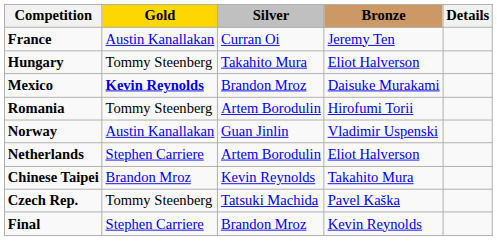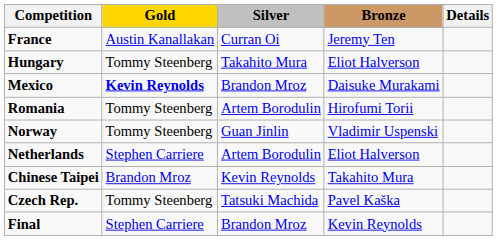 <table class="wikitable">
 <tr>
 <th>Competition</th>
 <td align=center bgcolor=gold><strong>Gold</strong></td>
 <td align=center bgcolor=silver><strong>Silver</strong></td>
 <td align=center bgcolor=cc9966><strong>Bronze</strong></td>
 <th>Details</th>
 </tr>
 <tr>
 <td><strong>France</strong></td>
 <td> <a href='#'>Austin Kanallakan</a></td>
 <td> <a href='#'>Curran Oi</a></td>
 <td> <a href='#'>Jeremy Ten</a></td>
 <td></td>
 </tr>
 <tr>
 <td><strong>Hungary</strong></td>
 <td> Tommy Steenberg</td>
 <td> <a href='#'>Takahito Mura</a></td>
 <td> <a href='#'>Eliot Halverson</a></td>
 <td></td>
 </tr>
 <tr>
 <td><strong>Mexico</strong></td>
 <td><strong> <a href='#'>Kevin Reynolds</a></strong></td>
 <td> <a href='#'>Brandon Mroz</a></td>
 <td> <a href='#'>Daisuke Murakami</a></td>
 <td></td>
 </tr>
 <tr>
 <td><strong>Romania</strong></td>
 <td> Tommy Steenberg</td>
 <td> <a href='#'>Artem Borodulin</a></td>
 <td> <a href='#'>Hirofumi Torii</a></td>
 <td></td>
 </tr>
 <tr>
 <td><strong>Norway</strong></td>
-<td> <a href='#'>Austin Kanallakan</a></td>
+<td> Tommy Steenberg</td>
 <td> <a href='#'>Guan Jinlin</a></td>
 <td> <a href='#'>Vladimir Uspenski</a></td>
 <td></td>
 </tr>
 <tr>
 <td><strong>Netherlands</strong></td>
 <td> <a href='#'>Stephen Carriere</a></td>
 <td> <a href='#'>Artem Borodulin</a></td>
 <td> <a href='#'>Eliot Halverson</a></td>
 <td></td>
 </tr>
 <tr>
 <td><strong>Chinese Taipei</strong></td>
 <td> <a href='#'>Brandon Mroz</a></td>
 <td> <a href='#'>Kevin Reynolds</a></td>
 <td> <a href='#'>Takahito Mura</a></td>
 <td></td>
 </tr>
 <tr>
 <td><strong>Czech Rep.</strong></td>
 <td> Tommy Steenberg</td>
 <td> <a href='#'>Tatsuki Machida</a></td>
 <td> <a href='#'>Pavel Kaška</a></td>
 <td></td>
 </tr>
 <tr>
 <td><strong>Final</strong></td>
 <td> <a href='#'>Stephen Carriere</a></td>
 <td> <a href='#'>Brandon Mroz</a></td>
 <td> <a href='#'>Kevin Reynolds</a></td>
 <td></td>
 </tr>
 </table>
